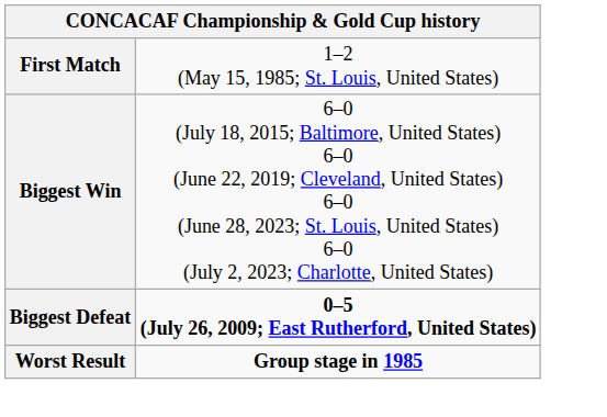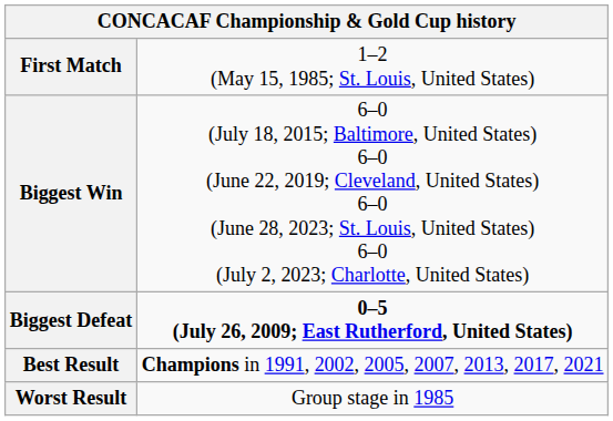 <table class="wikitable collapsible collapsed" style="text-align: center;font-size:90%;">
 <tr>
 <th colspan=2>CONCACAF Championship & Gold Cup history</th>
 </tr>
 <tr>
 <th>First Match</th>
 <td> 1–2 <br> (May 15, 1985; <a href='#'>St. Louis</a>, United States)</td>
 </tr>
 <tr>
 <th>Biggest Win</th>
 <td> 6–0 <br> (July 18, 2015; <a href='#'>Baltimore</a>, United States)<br> 6–0 <br> (June 22, 2019; <a href='#'>Cleveland</a>, United States)<br> 6–0 <br> (June 28, 2023; <a href='#'>St. Louis</a>, United States)<br> 6–0 <br> (July 2, 2023; <a href='#'>Charlotte</a>, United States)</td>
 </tr>
 <tr>
 <th>Biggest Defeat</th>
 <td><strong> 0–5 <br> (July 26, 2009; <a href='#'>East Rutherford</a>, United States)</strong></td>
 </tr>
 <tr>
+<th>Best Result</th>
+<td><strong>Champions</strong> in <a href='#'>1991</a>, <a href='#'>2002</a>, <a href='#'>2005</a>, <a href='#'>2007</a>, <a href='#'>2013</a>, <a href='#'>2017</a>, <a href='#'>2021</a></td>
+</tr>
+<tr>
 <th>Worst Result</th>
-<td><strong>Group stage in <a href='#'>1985</a></strong></td>
+<td>Group stage in <a href='#'>1985</a></td>
 </tr>
 </table>
